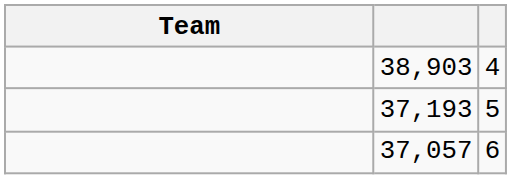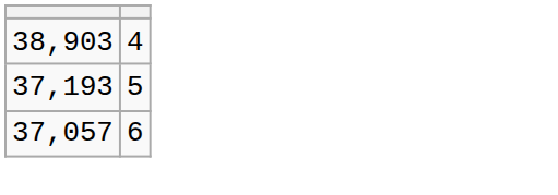 <table class="wikitable">
 <tr>
-<th width=180>Team</th>
 <th></th>
 <th></th>
 </tr>
 <tr>
-<td></td>
 <td>38,903</td>
 <td align=center>4</td>
 </tr>
 <tr>
-<td></td>
 <td>37,193</td>
 <td align=center>5</td>
 </tr>
 <tr>
-<td></td>
 <td>37,057</td>
 <td align=center>6</td>
 </tr>
 </table>
